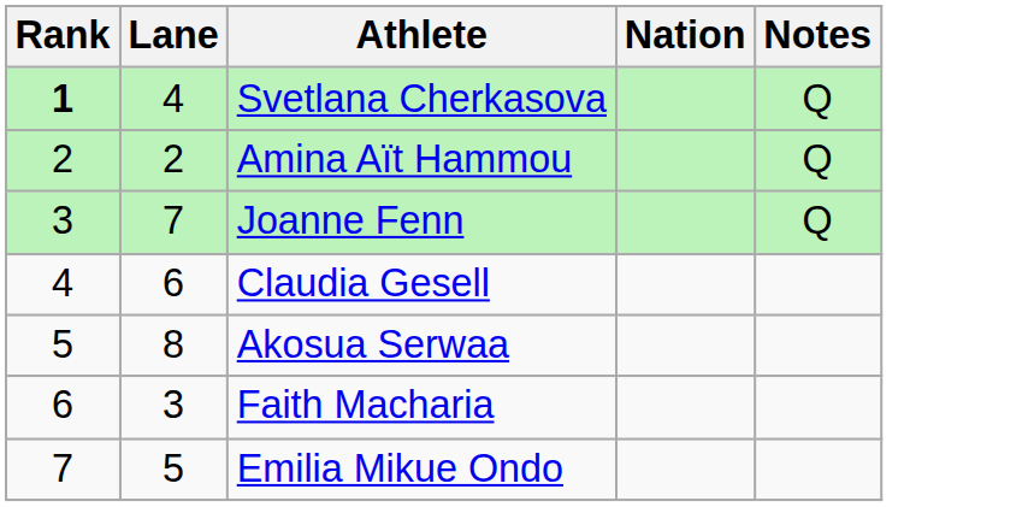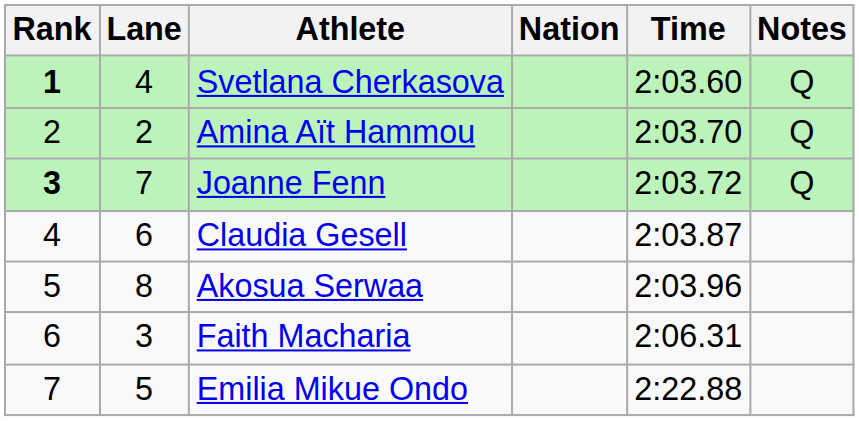 <table class="wikitable sortable" style="text-align:center">
 <tr>
 <th>Rank</th>
 <th>Lane</th>
 <th>Athlete</th>
 <th>Nation</th>
+<th>Time</th>
 <th>Notes</th>
 </tr>
 <tr bgcolor=bbf3bb>
 <td><strong>1</strong></td>
 <td>4</td>
 <td align=left><a href='#'>Svetlana Cherkasova</a></td>
 <td align=left></td>
+<td>2:03.60</td>
 <td>Q</td>
 </tr>
 <tr bgcolor=bbf3bb>
 <td>2</td>
 <td>2</td>
 <td align=left><a href='#'>Amina Aït Hammou</a></td>
 <td align=left></td>
+<td>2:03.70</td>
 <td>Q</td>
 </tr>
 <tr bgcolor=bbf3bb>
-<td>3</td>
+<td><strong>3</strong></td>
 <td>7</td>
 <td align=left><a href='#'>Joanne Fenn</a></td>
 <td align=left></td>
+<td>2:03.72</td>
 <td>Q</td>
 </tr>
 <tr>
 <td>4</td>
 <td>6</td>
 <td align=left><a href='#'>Claudia Gesell</a></td>
 <td align=left></td>
+<td>2:03.87</td>
 <td></td>
 </tr>
 <tr>
 <td>5</td>
 <td>8</td>
 <td align=left><a href='#'>Akosua Serwaa</a></td>
 <td align=left></td>
+<td>2:03.96</td>
 <td></td>
 </tr>
 <tr>
 <td>6</td>
 <td>3</td>
 <td align=left><a href='#'>Faith Macharia</a></td>
 <td align=left></td>
+<td>2:06.31</td>
 <td></td>
 </tr>
 <tr>
 <td>7</td>
 <td>5</td>
 <td align=left><a href='#'>Emilia Mikue Ondo</a></td>
 <td align=left></td>
+<td>2:22.88</td>
 <td></td>
 </tr>
 </table>
